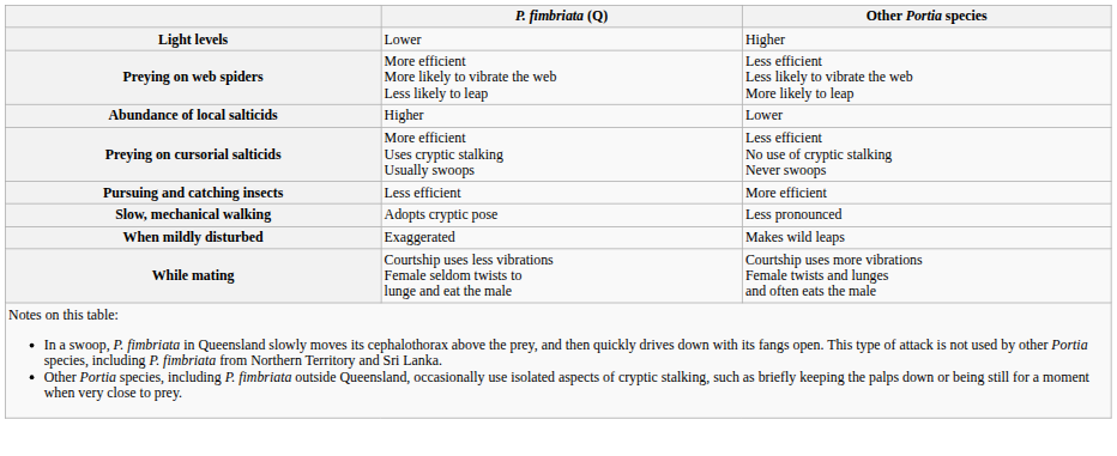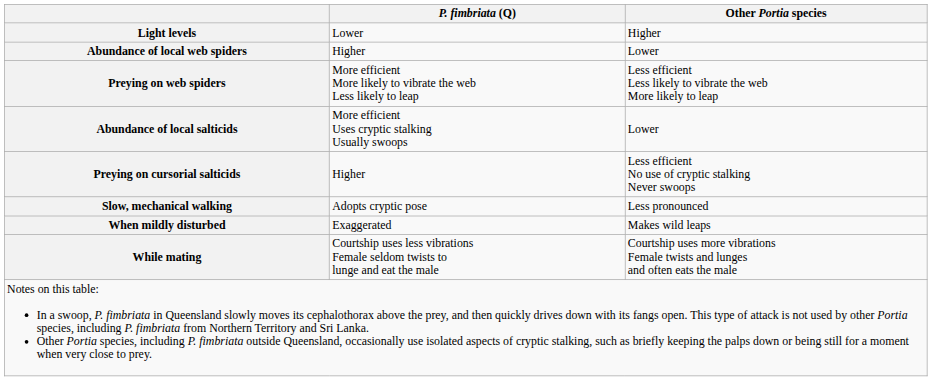 <table class="wikitable" style="text-align: left;">
 <tr>
 <th> </th>
 <th><em>P. fimbriata</em> (Q)</th>
 <th>Other <em>Portia</em> species</th>
 </tr>
 <tr>
 <th>Light levels</th>
 <td>Lower</td>
 <td>Higher</td>
 </tr>
 <tr>
+<th>Abundance of local web spiders</th>
+<td>Higher</td>
+<td>Lower</td>
+</tr>
+<tr>
 <th>Preying on web spiders</th>
 <td>More efficient<br>More likely to vibrate the web<br>Less likely to leap</td>
 <td>Less efficient<br>Less likely to vibrate the web<br>More likely to leap</td>
 </tr>
 <tr>
 <th>Abundance of local salticids</th>
-<td>Higher</td>
+<td>More efficient<br>Uses cryptic stalking<br>Usually swoops</td>
 <td>Lower</td>
 </tr>
 <tr>
 <th>Preying on cursorial salticids</th>
-<td>More efficient<br>Uses cryptic stalking<br>Usually swoops</td>
+<td>Higher</td>
 <td>Less efficient<br>No use of cryptic stalking<br>Never swoops</td>
-</tr>
-<tr>
-<th>Pursuing and catching insects</th>
-<td>Less efficient</td>
-<td>More efficient</td>
 </tr>
 <tr>
 <th>Slow, mechanical walking</th>
 <td>Adopts cryptic pose</td>
 <td>Less pronounced</td>
 </tr>
 <tr>
 <th>When mildly disturbed</th>
 <td>Exaggerated</td>
 <td>Makes wild leaps</td>
 </tr>
 <tr>
 <th>While mating</th>
 <td>Courtship uses less vibrations<br>Female seldom twists to<br>lunge and eat the male</td>
 <td>Courtship uses more vibrations<br>Female twists and lunges<br> and often eats the male</td>
 </tr>
 <tr>
 <td colspan="3" style="text-align:left;">Notes on this table:<br><ul><li>In a swoop, <em>P. fimbriata</em> in Queensland slowly moves its cephalothorax above the prey, and then quickly drives down with its fangs open. This type of attack is not used by other <em>Portia</em> species, including <em>P. fimbriata</em> from Northern Territory and Sri Lanka.</li><li>Other <em>Portia</em> species, including <em>P. fimbriata</em> outside Queensland, occasionally use isolated aspects of cryptic stalking, such as briefly keeping the palps down or being still for a moment when very close to prey.</li></ul></td>
 </tr>
 </table>
